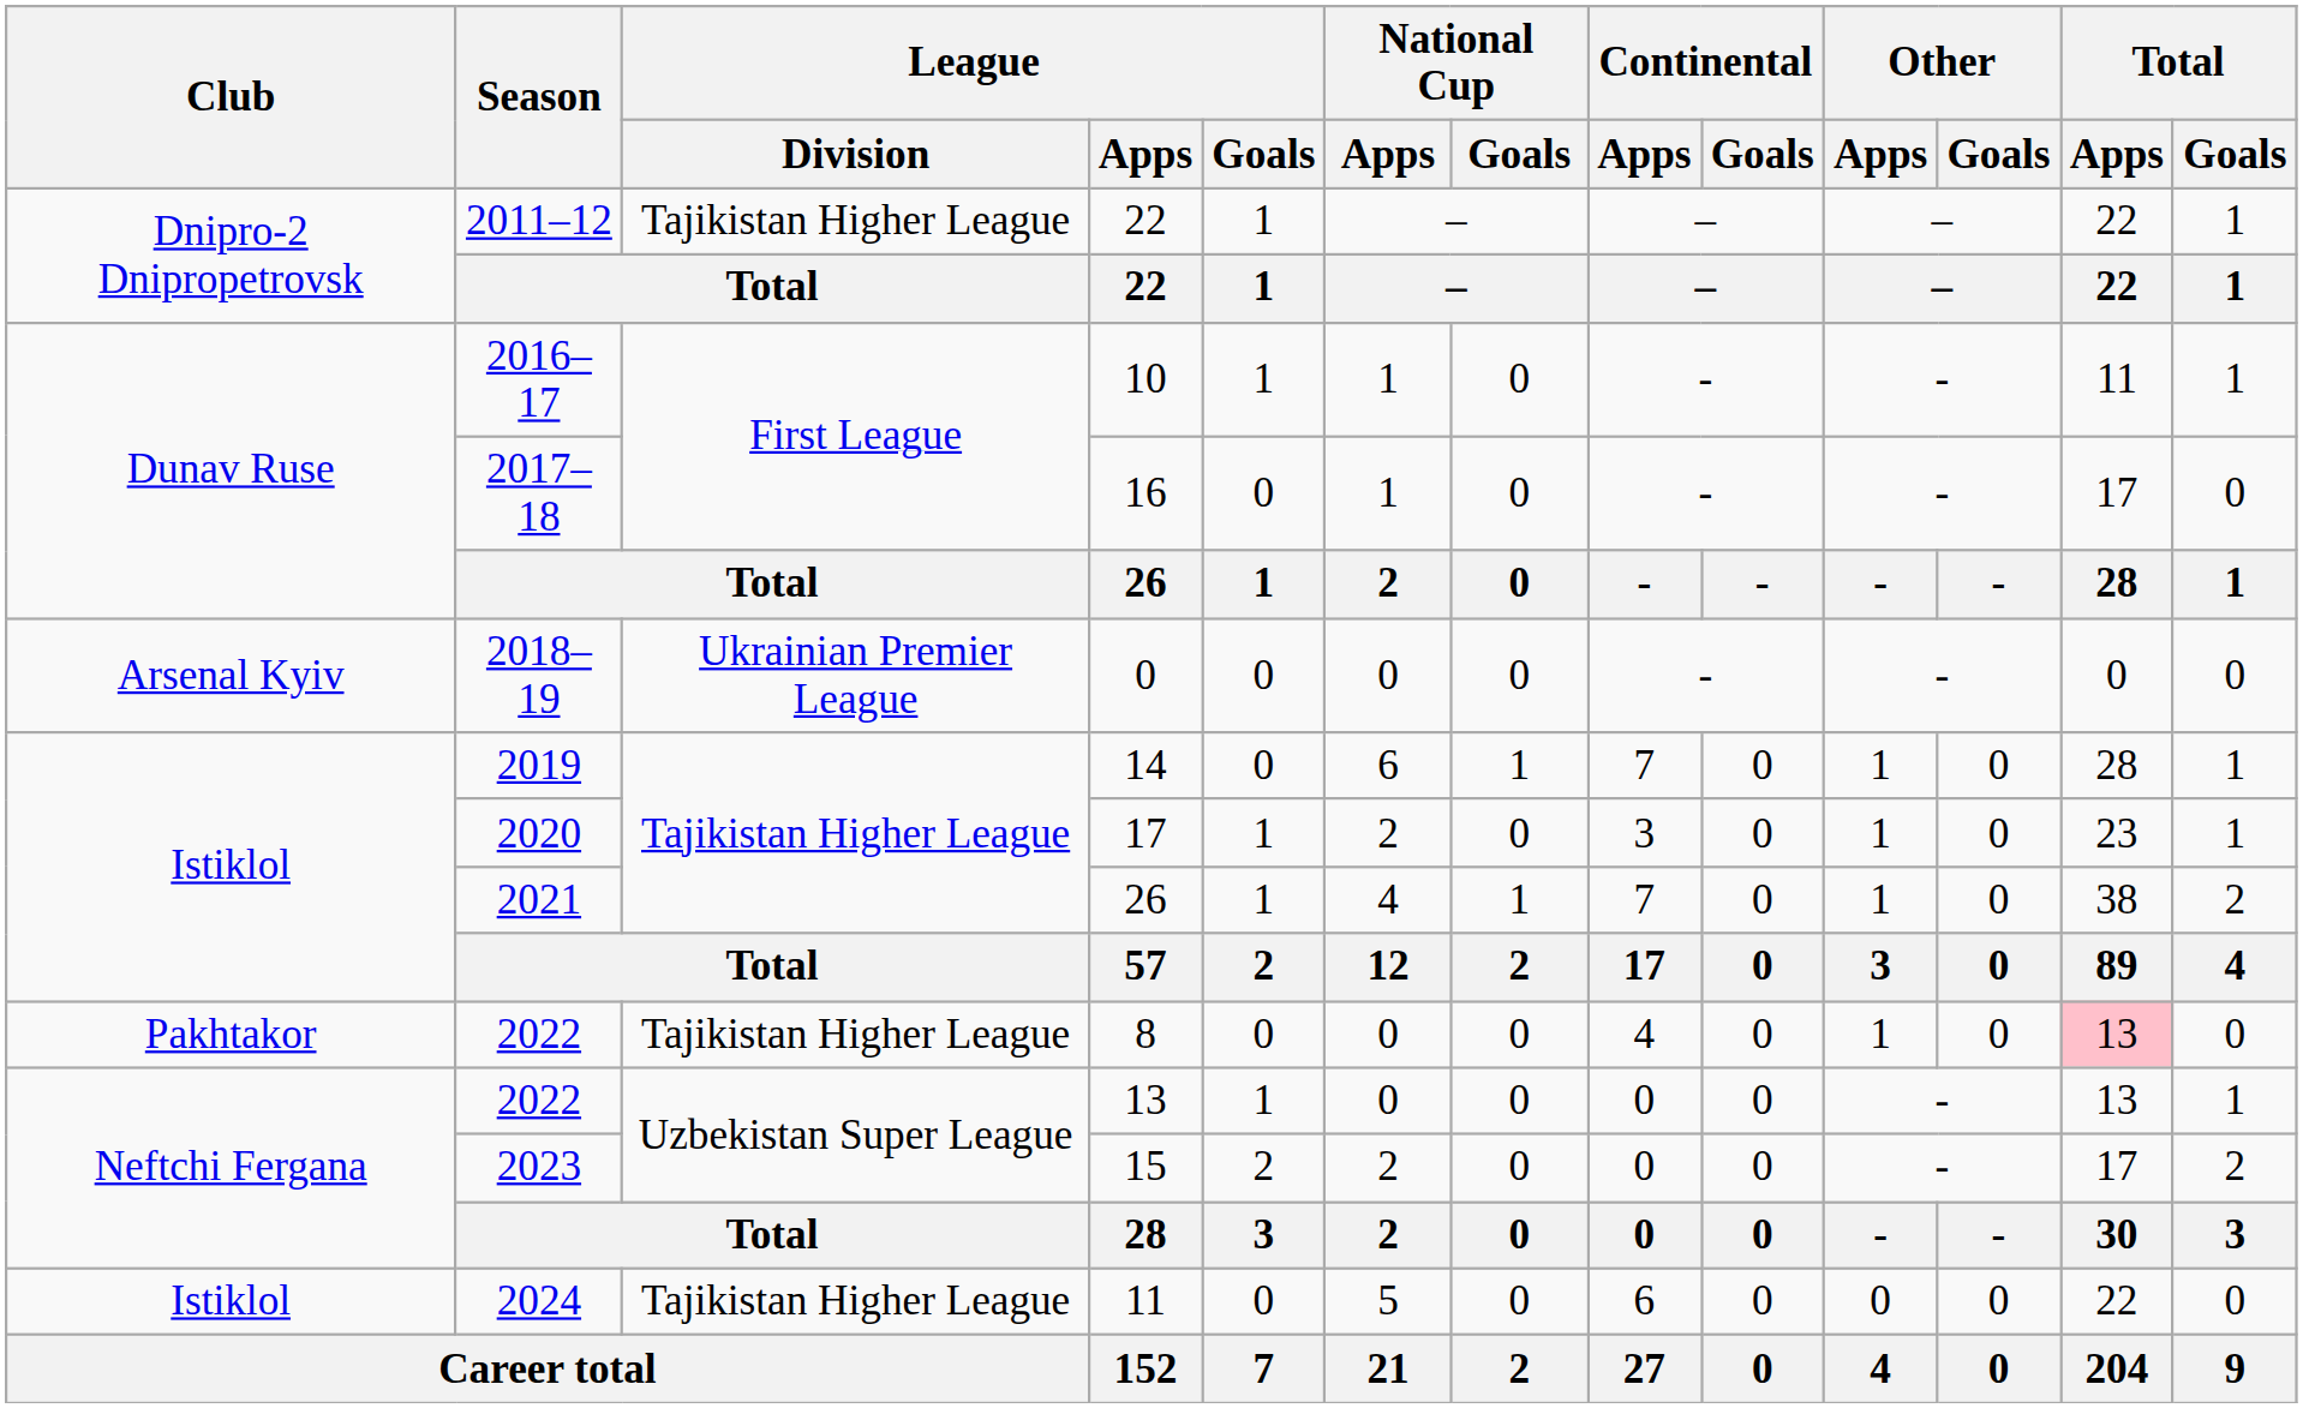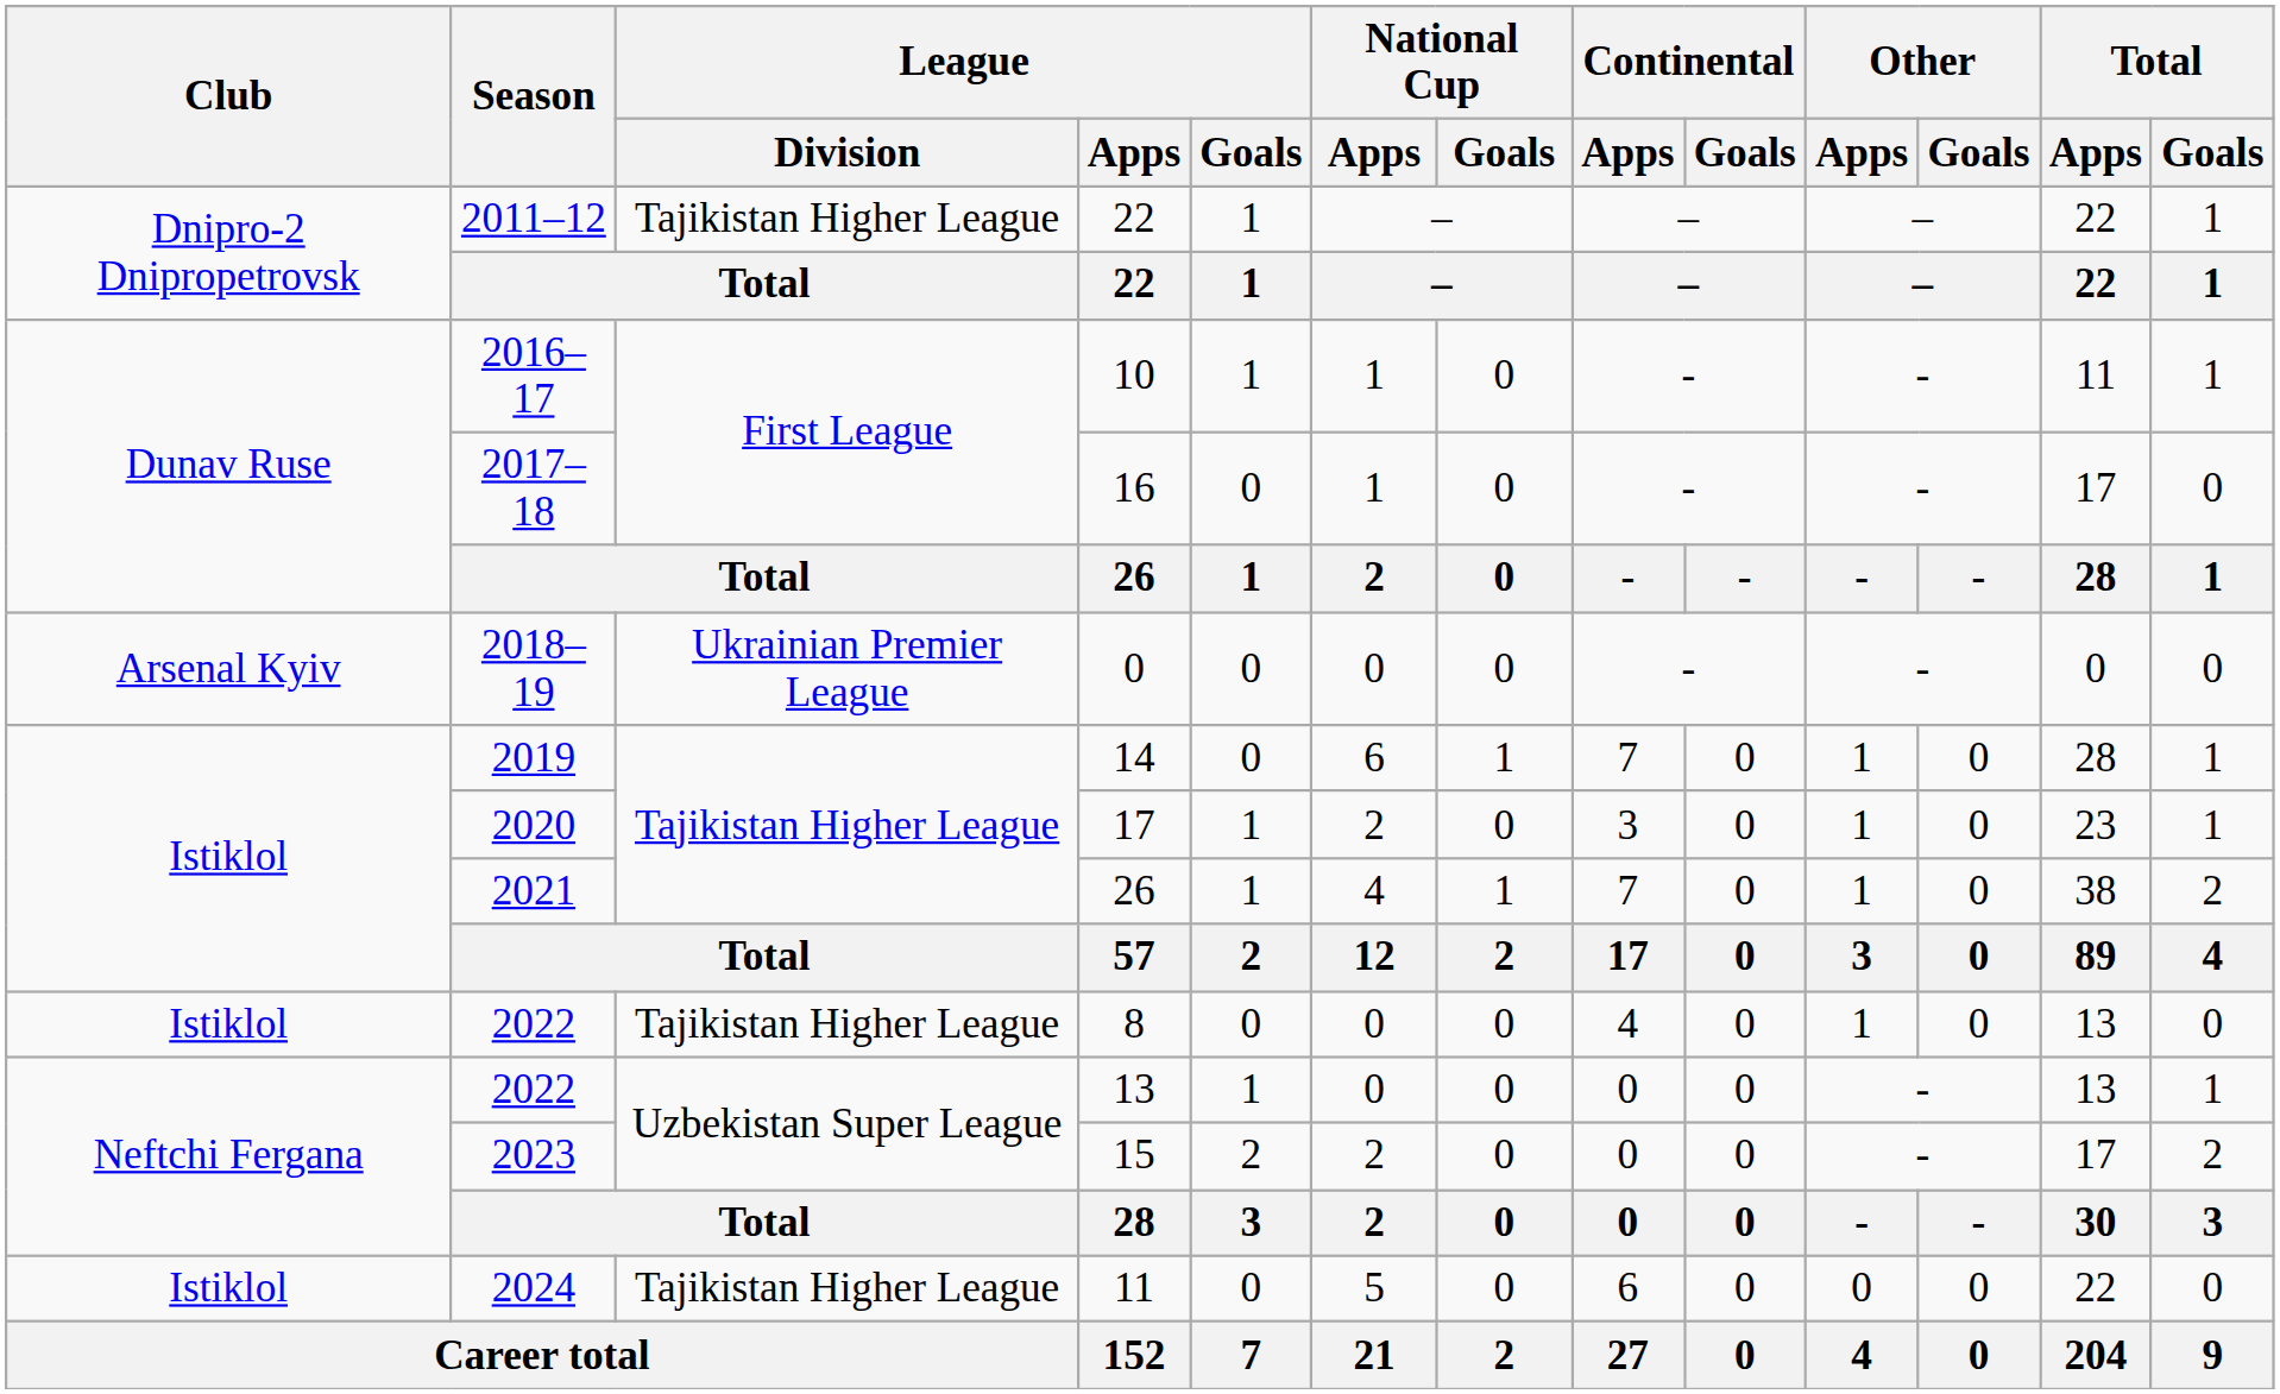 <table class="wikitable" style="text-align: center;">
 <tr>
 <th rowspan="2">Club</th>
 <th rowspan="2">Season</th>
 <th colspan="3">League</th>
 <th colspan="2">National Cup</th>
 <th colspan="2">Continental</th>
 <th colspan="2">Other</th>
 <th colspan="2">Total</th>
 </tr>
 <tr>
 <th>Division</th>
 <th>Apps</th>
 <th>Goals</th>
 <th>Apps</th>
 <th>Goals</th>
 <th>Apps</th>
 <th>Goals</th>
 <th>Apps</th>
 <th>Goals</th>
 <th>Apps</th>
 <th>Goals</th>
 </tr>
 <tr>
 <td rowspan="2"><a href='#'>Dnipro-2 Dnipropetrovsk</a></td>
 <td><a href='#'>2011–12</a></td>
 <td rowspan="1" valign="center">Tajikistan Higher League</td>
 <td>22</td>
 <td>1</td>
 <td colspan="2">–</td>
 <td colspan="2">–</td>
 <td colspan="2">–</td>
 <td>22</td>
 <td>1</td>
 </tr>
 <tr>
 <th colspan="2">Total</th>
 <th>22</th>
 <th>1</th>
 <th colspan="2">–</th>
 <th colspan="2">–</th>
 <th colspan="2">–</th>
 <th>22</th>
 <th>1</th>
 </tr>
 <tr>
 <td rowspan="3"><a href='#'>Dunav Ruse</a></td>
 <td><a href='#'>2016–17</a></td>
 <td rowspan="2"><a href='#'>First League</a></td>
 <td>10</td>
 <td>1</td>
 <td>1</td>
 <td>0</td>
 <td colspan="2">-</td>
 <td colspan="2">-</td>
 <td>11</td>
 <td>1</td>
 </tr>
 <tr>
 <td><a href='#'>2017–18</a></td>
 <td>16</td>
 <td>0</td>
 <td>1</td>
 <td>0</td>
 <td colspan="2">-</td>
 <td colspan="2">-</td>
 <td>17</td>
 <td>0</td>
 </tr>
 <tr>
 <th colspan="2">Total</th>
 <th>26</th>
 <th>1</th>
 <th>2</th>
 <th>0</th>
 <th>-</th>
 <th>-</th>
 <th>-</th>
 <th>-</th>
 <th>28</th>
 <th>1</th>
 </tr>
 <tr>
 <td><a href='#'>Arsenal Kyiv</a></td>
 <td><a href='#'>2018–19</a></td>
 <td><a href='#'>Ukrainian Premier League</a></td>
 <td>0</td>
 <td>0</td>
 <td>0</td>
 <td>0</td>
 <td colspan="2">-</td>
 <td colspan="2">-</td>
 <td>0</td>
 <td>0</td>
 </tr>
 <tr>
 <td rowspan="4" valign="center"><a href='#'>Istiklol</a></td>
 <td><a href='#'>2019</a></td>
 <td rowspan="3" valign="center"><a href='#'>Tajikistan Higher League</a></td>
 <td>14</td>
 <td>0</td>
 <td>6</td>
 <td>1</td>
 <td>7</td>
 <td>0</td>
 <td>1</td>
 <td>0</td>
 <td>28</td>
 <td>1</td>
 </tr>
 <tr>
 <td><a href='#'>2020</a></td>
 <td>17</td>
 <td>1</td>
 <td>2</td>
 <td>0</td>
 <td>3</td>
 <td>0</td>
 <td>1</td>
 <td>0</td>
 <td>23</td>
 <td>1</td>
 </tr>
 <tr>
 <td><a href='#'>2021</a></td>
 <td>26</td>
 <td>1</td>
 <td>4</td>
 <td>1</td>
 <td>7</td>
 <td>0</td>
 <td>1</td>
 <td>0</td>
 <td>38</td>
 <td>2</td>
 </tr>
 <tr>
 <th colspan="2">Total</th>
 <th>57</th>
 <th>2</th>
 <th>12</th>
 <th>2</th>
 <th>17</th>
 <th>0</th>
 <th>3</th>
 <th>0</th>
 <th>89</th>
 <th>4</th>
 </tr>
 <tr>
-<td><a href='#'>Pakhtakor</a></td>
+<td rowspan="1" valign="center"><a href='#'>Istiklol</a></td>
 <td><a href='#'>2022</a></td>
 <td rowspan="1" valign="center">Tajikistan Higher League</td>
 <td>8</td>
 <td>0</td>
 <td>0</td>
 <td>0</td>
 <td>4</td>
 <td>0</td>
 <td>1</td>
 <td>0</td>
-<td style="background: pink;">13</td>
+<td>13</td>
 <td>0</td>
 </tr>
 <tr>
 <td rowspan="3" valign="center"><a href='#'>Neftchi Fergana</a></td>
 <td><a href='#'>2022</a></td>
 <td rowspan="2" valign="center">Uzbekistan Super League</td>
 <td>13</td>
 <td>1</td>
 <td>0</td>
 <td>0</td>
 <td>0</td>
 <td>0</td>
 <td colspan="2">-</td>
 <td>13</td>
 <td>1</td>
 </tr>
 <tr>
 <td><a href='#'>2023</a></td>
 <td>15</td>
 <td>2</td>
 <td>2</td>
 <td>0</td>
 <td>0</td>
 <td>0</td>
 <td colspan="2">-</td>
 <td>17</td>
 <td>2</td>
 </tr>
 <tr>
 <th colspan="2">Total</th>
 <th>28</th>
 <th>3</th>
 <th>2</th>
 <th>0</th>
 <th>0</th>
 <th>0</th>
 <th>-</th>
 <th>-</th>
 <th>30</th>
 <th>3</th>
 </tr>
 <tr>
 <td rowspan="1" valign="center"><a href='#'>Istiklol</a></td>
 <td><a href='#'>2024</a></td>
 <td rowspan="1" valign="center">Tajikistan Higher League</td>
 <td>11</td>
 <td>0</td>
 <td>5</td>
 <td>0</td>
 <td>6</td>
 <td>0</td>
 <td>0</td>
 <td>0</td>
 <td>22</td>
 <td>0</td>
 </tr>
 <tr>
 <th colspan="3">Career total</th>
 <th>152</th>
 <th>7</th>
 <th>21</th>
 <th>2</th>
 <th>27</th>
 <th>0</th>
 <th>4</th>
 <th>0</th>
 <th>204</th>
 <th>9</th>
 </tr>
 </table>
